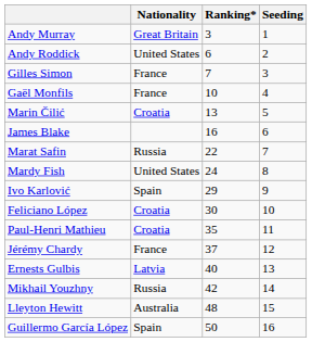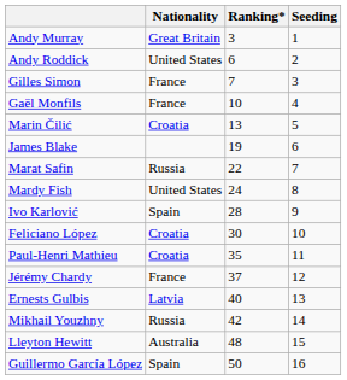 <table class="wikitable" border="1">
 <tr>
 <th></th>
 <th>Nationality</th>
 <th>Ranking*</th>
 <th>Seeding</th>
 </tr>
 <tr>
 <td><a href='#'>Andy Murray</a></td>
 <td> <a href='#'>Great Britain</a></td>
 <td>3</td>
 <td>1</td>
 </tr>
 <tr>
 <td><a href='#'>Andy Roddick</a></td>
 <td> United States</td>
 <td>6</td>
 <td>2</td>
 </tr>
 <tr>
 <td><a href='#'>Gilles Simon</a></td>
 <td> France</td>
 <td>7</td>
 <td>3</td>
 </tr>
 <tr>
 <td><a href='#'>Gaël Monfils</a></td>
 <td> France</td>
 <td>10</td>
 <td>4</td>
 </tr>
 <tr>
 <td><a href='#'>Marin Čilić</a></td>
 <td> <a href='#'>Croatia</a></td>
 <td>13</td>
 <td>5</td>
 </tr>
 <tr>
 <td><a href='#'>James Blake</a></td>
 <td></td>
-<td>16</td>
+<td>19</td>
 <td>6</td>
 </tr>
 <tr>
 <td><a href='#'>Marat Safin</a></td>
 <td> Russia</td>
 <td>22</td>
 <td>7</td>
 </tr>
 <tr>
 <td><a href='#'>Mardy Fish</a></td>
 <td> United States</td>
 <td>24</td>
 <td>8</td>
 </tr>
 <tr>
 <td><a href='#'>Ivo Karlović</a></td>
 <td> Spain</td>
-<td>29</td>
+<td>28</td>
 <td>9</td>
 </tr>
 <tr>
 <td><a href='#'>Feliciano López</a></td>
 <td> <a href='#'>Croatia</a></td>
 <td>30</td>
 <td>10</td>
 </tr>
 <tr>
 <td><a href='#'>Paul-Henri Mathieu</a></td>
 <td> <a href='#'>Croatia</a></td>
 <td>35</td>
 <td>11</td>
 </tr>
 <tr>
 <td><a href='#'>Jérémy Chardy</a></td>
 <td> France</td>
 <td>37</td>
 <td>12</td>
 </tr>
 <tr>
 <td><a href='#'>Ernests Gulbis</a></td>
 <td> <a href='#'>Latvia</a></td>
 <td>40</td>
 <td>13</td>
 </tr>
 <tr>
 <td><a href='#'>Mikhail Youzhny</a></td>
 <td> Russia</td>
 <td>42</td>
 <td>14</td>
 </tr>
 <tr>
 <td><a href='#'>Lleyton Hewitt</a></td>
 <td> Australia</td>
 <td>48</td>
 <td>15</td>
 </tr>
 <tr>
 <td><a href='#'>Guillermo García López</a></td>
 <td> Spain</td>
 <td>50</td>
 <td>16</td>
 </tr>
 </table>
